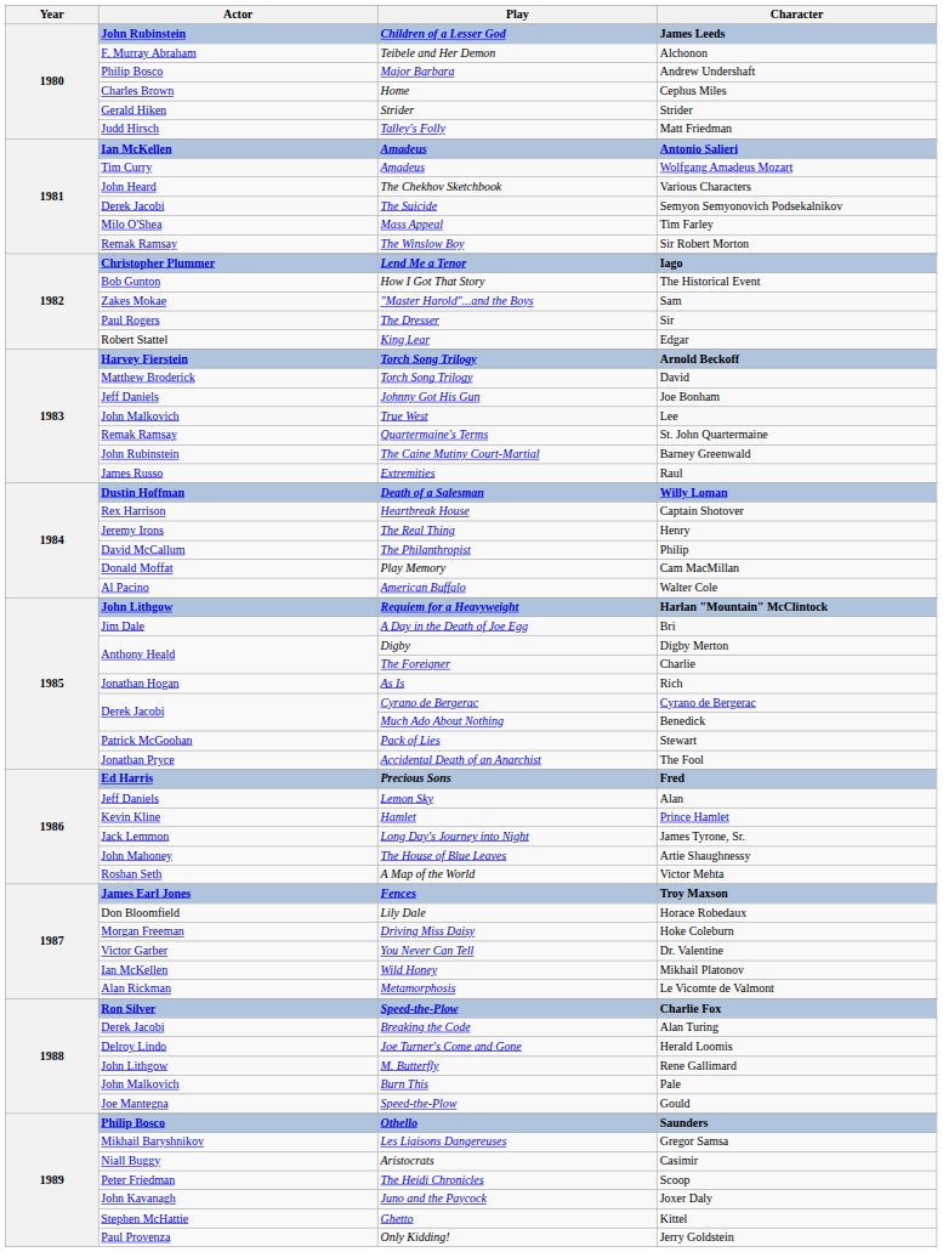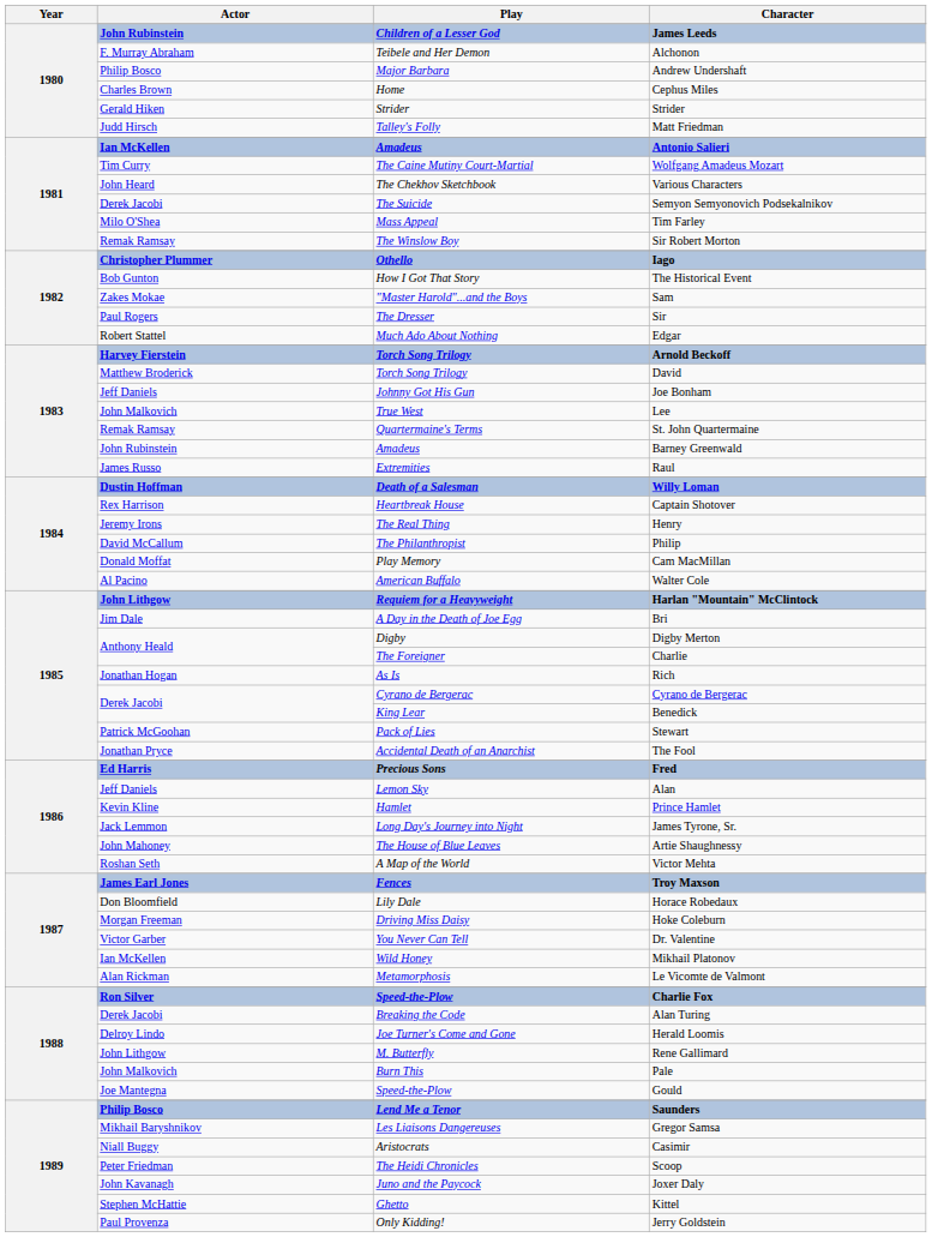 <table class="wikitable" style="width:98%;">
 <tr style="background:#bebebe;">
 <th style="width:10%;">Year</th>
 <th style="width:30%;">Actor</th>
 <th style="width:30%;">Play</th>
 <th style="width:30%;">Character</th>
 </tr>
 <tr>
 <th rowspan="7">1980</th>
 </tr>
 <tr style="background:#B0C4DE">
 <td><strong><a href='#'>John Rubinstein</a></strong></td>
 <td><strong><em><a href='#'>Children of a Lesser God</a></em></strong></td>
 <td><strong>James Leeds </strong></td>
 </tr>
 <tr>
 <td><a href='#'>F. Murray Abraham</a></td>
 <td><em>Teibele and Her Demon</em></td>
 <td>Alchonon</td>
 </tr>
 <tr>
 <td><a href='#'>Philip Bosco</a></td>
 <td><em><a href='#'>Major Barbara</a></em></td>
 <td>Andrew Undershaft</td>
 </tr>
 <tr>
 <td><a href='#'>Charles Brown</a></td>
 <td><em>Home</em></td>
 <td>Cephus Miles</td>
 </tr>
 <tr>
 <td><a href='#'>Gerald Hiken</a></td>
 <td><em>Strider</em></td>
 <td>Strider</td>
 </tr>
 <tr>
 <td><a href='#'>Judd Hirsch</a></td>
 <td><em><a href='#'>Talley's Folly</a></em></td>
 <td>Matt Friedman</td>
 </tr>
 <tr>
 <th rowspan="7">1981</th>
 </tr>
 <tr style="background:#B0C4DE">
 <td><strong><a href='#'>Ian McKellen</a></strong></td>
 <td><strong><em><a href='#'>Amadeus</a></em></strong></td>
 <td><strong><a href='#'>Antonio Salieri</a> </strong></td>
 </tr>
 <tr>
 <td><a href='#'>Tim Curry</a></td>
-<td><em><a href='#'>Amadeus</a></em></td>
+<td><em><a href='#'>The Caine Mutiny Court-Martial</a></em></td>
 <td><a href='#'>Wolfgang Amadeus Mozart</a></td>
 </tr>
 <tr>
 <td><a href='#'>John Heard</a></td>
 <td><em>The Chekhov Sketchbook</em></td>
 <td>Various Characters</td>
 </tr>
 <tr>
 <td><a href='#'>Derek Jacobi</a></td>
 <td><em><a href='#'>The Suicide</a></em></td>
 <td>Semyon Semyonovich Podsekalnikov</td>
 </tr>
 <tr>
 <td><a href='#'>Milo O'Shea</a></td>
 <td><em><a href='#'>Mass Appeal</a></em></td>
 <td>Tim Farley</td>
 </tr>
 <tr>
 <td><a href='#'>Remak Ramsay</a></td>
 <td><em><a href='#'>The Winslow Boy</a></em></td>
 <td>Sir Robert Morton</td>
 </tr>
 <tr>
 <th rowspan="6">1982</th>
 </tr>
 <tr style="background:#B0C4DE">
 <td><strong><a href='#'>Christopher Plummer</a></strong></td>
-<td><strong><em><a href='#'>Lend Me a Tenor</a></em></strong></td>
+<td><strong><em><a href='#'>Othello</a></em></strong></td>
 <td><strong>Iago </strong></td>
 </tr>
 <tr>
 <td><a href='#'>Bob Gunton</a></td>
 <td><em>How I Got That Story</em></td>
 <td>The Historical Event</td>
 </tr>
 <tr>
 <td><a href='#'>Zakes Mokae</a></td>
 <td><em><a href='#'>"Master Harold"...and the Boys</a></em></td>
 <td>Sam</td>
 </tr>
 <tr>
 <td><a href='#'>Paul Rogers</a></td>
 <td><em><a href='#'>The Dresser</a></em></td>
 <td>Sir</td>
 </tr>
 <tr>
 <td>Robert Stattel</td>
-<td><em><a href='#'>King Lear</a></em></td>
+<td><em><a href='#'>Much Ado About Nothing</a></em></td>
 <td>Edgar</td>
 </tr>
 <tr>
 <th rowspan="8">1983</th>
 </tr>
 <tr style="background:#B0C4DE">
 <td><strong><a href='#'>Harvey Fierstein</a></strong></td>
 <td><strong><em><a href='#'>Torch Song Trilogy</a></em></strong></td>
 <td><strong>Arnold Beckoff </strong></td>
 </tr>
 <tr>
 <td><a href='#'>Matthew Broderick</a></td>
 <td><em><a href='#'>Torch Song Trilogy</a></em></td>
 <td>David</td>
 </tr>
 <tr>
 <td><a href='#'>Jeff Daniels</a></td>
 <td><em><a href='#'>Johnny Got His Gun</a></em></td>
 <td>Joe Bonham</td>
 </tr>
 <tr>
 <td><a href='#'>John Malkovich</a></td>
 <td><em><a href='#'>True West</a></em></td>
 <td>Lee</td>
 </tr>
 <tr>
 <td><a href='#'>Remak Ramsay</a></td>
 <td><em><a href='#'>Quartermaine's Terms</a></em></td>
 <td>St. John Quartermaine</td>
 </tr>
 <tr>
 <td><a href='#'>John Rubinstein</a></td>
-<td><em><a href='#'>The Caine Mutiny Court-Martial</a></em></td>
+<td><em><a href='#'>Amadeus</a></em></td>
 <td>Barney Greenwald</td>
 </tr>
 <tr>
 <td><a href='#'>James Russo</a></td>
 <td><em><a href='#'>Extremities</a></em></td>
 <td>Raul</td>
 </tr>
 <tr>
 <th rowspan="7">1984</th>
 </tr>
 <tr style="background:#B0C4DE">
 <td><strong><a href='#'>Dustin Hoffman</a></strong></td>
 <td><strong><em><a href='#'>Death of a Salesman</a></em></strong></td>
 <td><strong><a href='#'>Willy Loman</a></strong></td>
 </tr>
 <tr>
 <td><a href='#'>Rex Harrison</a></td>
 <td><em><a href='#'>Heartbreak House</a></em></td>
 <td>Captain Shotover</td>
 </tr>
 <tr>
 <td><a href='#'>Jeremy Irons</a></td>
 <td><em><a href='#'>The Real Thing</a></em></td>
 <td>Henry</td>
 </tr>
 <tr>
 <td><a href='#'>David McCallum</a></td>
 <td><em><a href='#'>The Philanthropist</a></em></td>
 <td>Philip</td>
 </tr>
 <tr>
 <td><a href='#'>Donald Moffat</a></td>
 <td><em>Play Memory</em></td>
 <td>Cam MacMillan</td>
 </tr>
 <tr>
 <td><a href='#'>Al Pacino</a></td>
 <td><em><a href='#'>American Buffalo</a></em></td>
 <td>Walter Cole</td>
 </tr>
 <tr>
 <th rowspan="10">1985</th>
 </tr>
 <tr style="background:#B0C4DE">
 <td><strong><a href='#'>John Lithgow</a></strong></td>
 <td><strong><em><a href='#'>Requiem for a Heavyweight</a></em></strong></td>
 <td><strong>Harlan "Mountain" McClintock </strong></td>
 </tr>
 <tr>
 <td><a href='#'>Jim Dale</a></td>
 <td><em><a href='#'>A Day in the Death of Joe Egg</a></em></td>
 <td>Bri</td>
 </tr>
 <tr>
 <td rowspan="2"><a href='#'>Anthony Heald</a></td>
 <td><em>Digby</em></td>
 <td>Digby Merton</td>
 </tr>
 <tr>
 <td><em><a href='#'>The Foreigner</a></em></td>
 <td>Charlie</td>
 </tr>
 <tr>
 <td><a href='#'>Jonathan Hogan</a></td>
 <td><em><a href='#'>As Is</a></em></td>
 <td>Rich</td>
 </tr>
 <tr>
 <td rowspan="2"><a href='#'>Derek Jacobi</a></td>
 <td><em><a href='#'>Cyrano de Bergerac</a></em></td>
 <td><a href='#'>Cyrano de Bergerac</a></td>
 </tr>
 <tr>
-<td><em><a href='#'>Much Ado About Nothing</a></em></td>
+<td><em><a href='#'>King Lear</a></em></td>
 <td>Benedick</td>
 </tr>
 <tr>
 <td><a href='#'>Patrick McGoohan</a></td>
 <td><em><a href='#'>Pack of Lies</a></em></td>
 <td>Stewart</td>
 </tr>
 <tr>
 <td><a href='#'>Jonathan Pryce</a></td>
 <td><em><a href='#'>Accidental Death of an Anarchist</a></em></td>
 <td>The Fool</td>
 </tr>
 <tr>
 <th rowspan="7">1986</th>
 </tr>
 <tr style="background:#B0C4DE">
 <td><strong><a href='#'>Ed Harris</a></strong></td>
 <td><strong><em>Precious Sons</em></strong></td>
 <td><strong>Fred </strong></td>
 </tr>
 <tr>
 <td><a href='#'>Jeff Daniels</a></td>
 <td><em><a href='#'>Lemon Sky</a></em></td>
 <td>Alan</td>
 </tr>
 <tr>
 <td><a href='#'>Kevin Kline</a></td>
 <td><em><a href='#'>Hamlet</a></em></td>
 <td><a href='#'>Prince Hamlet</a></td>
 </tr>
 <tr>
 <td><a href='#'>Jack Lemmon</a></td>
 <td><em><a href='#'>Long Day's Journey into Night</a></em></td>
 <td>James Tyrone, Sr.</td>
 </tr>
 <tr>
 <td><a href='#'>John Mahoney</a></td>
 <td><em><a href='#'>The House of Blue Leaves</a></em></td>
 <td>Artie Shaughnessy</td>
 </tr>
 <tr>
 <td><a href='#'>Roshan Seth</a></td>
 <td><em>A Map of the World</em></td>
 <td>Victor Mehta</td>
 </tr>
 <tr>
 <th rowspan="7">1987</th>
 </tr>
 <tr style="background:#B0C4DE">
 <td><strong><a href='#'>James Earl Jones</a></strong></td>
 <td><strong><em><a href='#'>Fences</a></em></strong></td>
 <td><strong>Troy Maxson </strong></td>
 </tr>
 <tr>
 <td>Don Bloomfield</td>
 <td><em>Lily Dale</em></td>
 <td>Horace Robedaux</td>
 </tr>
 <tr>
 <td><a href='#'>Morgan Freeman</a></td>
 <td><em><a href='#'>Driving Miss Daisy</a></em></td>
 <td>Hoke Coleburn</td>
 </tr>
 <tr>
 <td><a href='#'>Victor Garber</a></td>
 <td><em><a href='#'>You Never Can Tell</a></em></td>
 <td>Dr. Valentine</td>
 </tr>
 <tr>
 <td><a href='#'>Ian McKellen</a></td>
 <td><em><a href='#'>Wild Honey</a></em></td>
 <td>Mikhail Platonov</td>
 </tr>
 <tr>
 <td><a href='#'>Alan Rickman</a></td>
 <td><em><a href='#'>Metamorphosis</a></em></td>
 <td>Le Vicomte de Valmont</td>
 </tr>
 <tr>
 <th rowspan="7">1988</th>
 </tr>
 <tr style="background:#B0C4DE">
 <td><strong><a href='#'>Ron Silver</a></strong></td>
 <td><strong><em><a href='#'>Speed-the-Plow</a></em></strong></td>
 <td><strong>Charlie Fox </strong></td>
 </tr>
 <tr>
 <td><a href='#'>Derek Jacobi</a></td>
 <td><em><a href='#'>Breaking the Code</a></em></td>
 <td>Alan Turing</td>
 </tr>
 <tr>
 <td><a href='#'>Delroy Lindo</a></td>
 <td><em><a href='#'>Joe Turner's Come and Gone</a></em></td>
 <td>Herald Loomis</td>
 </tr>
 <tr>
 <td><a href='#'>John Lithgow</a></td>
 <td><em><a href='#'>M. Butterfly</a></em></td>
 <td>Rene Gallimard</td>
 </tr>
 <tr>
 <td><a href='#'>John Malkovich</a></td>
 <td><em><a href='#'>Burn This</a></em></td>
 <td>Pale</td>
 </tr>
 <tr>
 <td><a href='#'>Joe Mantegna</a></td>
 <td><em><a href='#'>Speed-the-Plow</a></em></td>
 <td>Gould</td>
 </tr>
 <tr>
 <th rowspan="8">1989</th>
 </tr>
 <tr style="background:#B0C4DE">
 <td><strong><a href='#'>Philip Bosco</a></strong></td>
-<td><strong><em><a href='#'>Othello</a></em></strong></td>
+<td><strong><em><a href='#'>Lend Me a Tenor</a></em></strong></td>
 <td><strong>Saunders </strong></td>
 </tr>
 <tr>
 <td><a href='#'>Mikhail Baryshnikov</a></td>
 <td><em><a href='#'>Les Liaisons Dangereuses</a></em></td>
 <td>Gregor Samsa</td>
 </tr>
 <tr>
 <td><a href='#'>Niall Buggy</a></td>
 <td><em>Aristocrats</em></td>
 <td>Casimir</td>
 </tr>
 <tr>
 <td><a href='#'>Peter Friedman</a></td>
 <td><em><a href='#'>The Heidi Chronicles</a></em></td>
 <td>Scoop</td>
 </tr>
 <tr>
 <td><a href='#'>John Kavanagh</a></td>
 <td><em><a href='#'>Juno and the Paycock</a></em></td>
 <td>Joxer Daly</td>
 </tr>
 <tr>
 <td><a href='#'>Stephen McHattie</a></td>
 <td><em><a href='#'>Ghetto</a></em></td>
 <td>Kittel</td>
 </tr>
 <tr>
 <td><a href='#'>Paul Provenza</a></td>
 <td><em>Only Kidding!</em></td>
 <td>Jerry Goldstein</td>
 </tr>
 </table>
